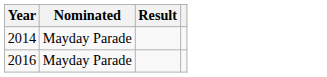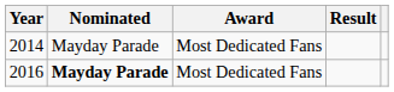 <table class="wikitable">
 <tr>
 <th>Year</th>
 <th>Nominated</th>
+<th>Award</th>
 <th>Result</th>
 <th></th>
 </tr>
 <tr>
 <td>2014</td>
 <td>Mayday Parade</td>
+<td>Most Dedicated Fans</td>
 <td></td>
 <td style="text-align:center;"></td>
 </tr>
 <tr>
 <td>2016</td>
-<td>Mayday Parade</td>
+<td><strong>Mayday Parade</strong></td>
+<td>Most Dedicated Fans</td>
 <td></td>
 <td style="text-align:center;"></td>
 </tr>
 </table>
